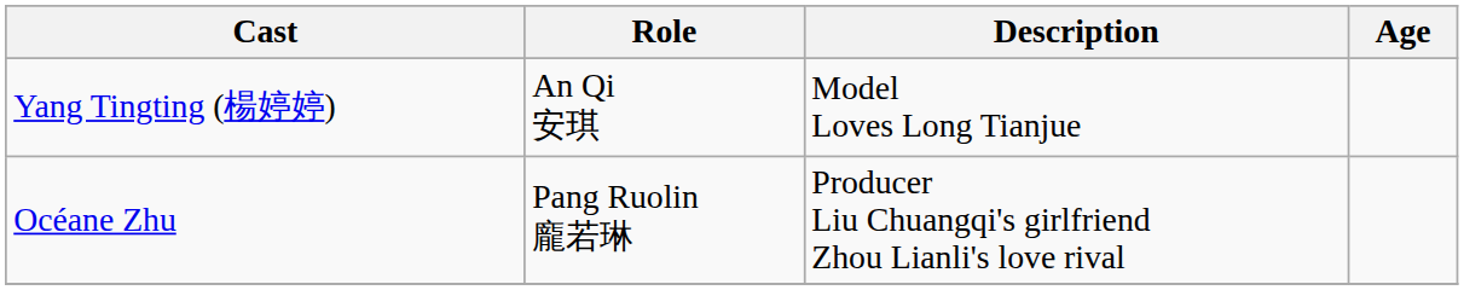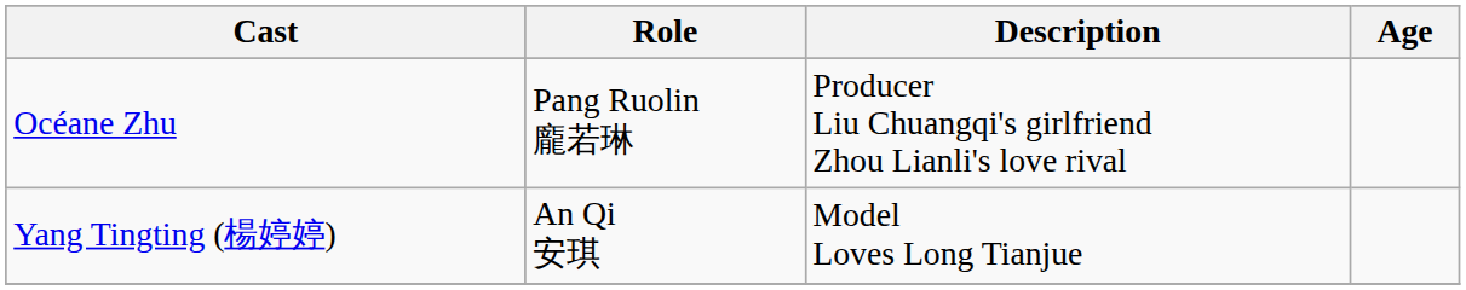 <table class="wikitable" width="55%">
 <tr>
 <th>Cast</th>
 <th>Role</th>
 <th>Description</th>
 <th>Age</th>
 </tr>
 <tr>
+<td><a href='#'>Océane Zhu</a></td>
+<td>Pang Ruolin<br>龐若琳</td>
+<td>Producer<br>Liu Chuangqi's girlfriend<br>Zhou Lianli's love rival</td>
+<td></td>
+</tr>
+<tr>
 <td><a href='#'>Yang Tingting</a> (<a href='#'>楊婷婷</a>)</td>
 <td>An Qi<br>安琪</td>
 <td>Model<br>Loves Long Tianjue</td>
 <td></td>
 </tr>
 <tr>
-<td><a href='#'>Océane Zhu</a></td>
-<td>Pang Ruolin<br>龐若琳</td>
-<td>Producer<br>Liu Chuangqi's girlfriend<br>Zhou Lianli's love rival</td>
-<td></td>
-</tr>
-<tr>
 </tr>
 </table>
